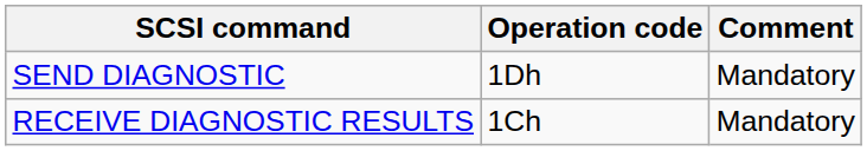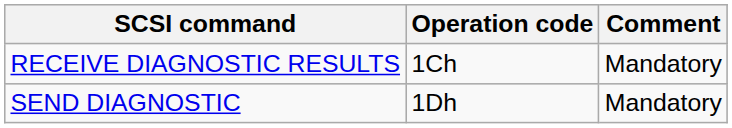 <table class="wikitable">
 <tr>
 <th>SCSI command</th>
 <th>Operation code</th>
 <th>Comment</th>
 </tr>
 <tr>
+<td><a href='#'>RECEIVE DIAGNOSTIC RESULTS</a></td>
+<td>1Ch</td>
+<td>Mandatory</td>
+</tr>
+<tr>
 <td><a href='#'>SEND DIAGNOSTIC</a></td>
 <td>1Dh</td>
 <td>Mandatory</td>
 </tr>
-<tr>
-<td><a href='#'>RECEIVE DIAGNOSTIC RESULTS</a></td>
-<td>1Ch</td>
-<td>Mandatory</td>
-</tr>
 </table>
